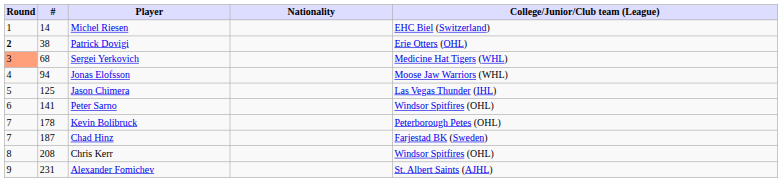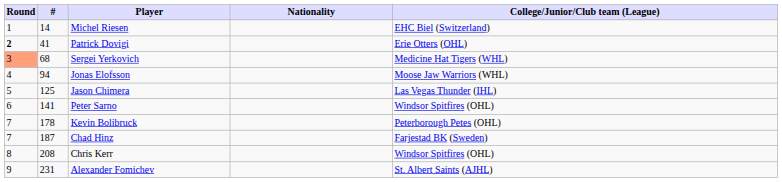 <table class="wikitable">
 <tr style="text-align:center;">
 <th style="background:#ddf; width:4.0%;">Round</th>
 <th style="background:#ddf; width:4.0%;">#</th>
 <th style="background:#ddf; width:21.0%;">Player</th>
 <th style="background:#ddf; width:21.0%;">Nationality</th>
 <th style="background:#ddf; width:100.0%;">College/Junior/Club team (League)</th>
 </tr>
 <tr>
 <td>1</td>
 <td>14</td>
 <td><a href='#'>Michel Riesen</a></td>
 <td></td>
 <td><a href='#'>EHC Biel</a> (<a href='#'>Switzerland</a>)</td>
 </tr>
 <tr>
 <td><strong>2</strong></td>
-<td>38</td>
+<td>41</td>
 <td><a href='#'>Patrick Dovigi</a></td>
 <td></td>
 <td><a href='#'>Erie Otters</a> (<a href='#'>OHL</a>)</td>
 </tr>
 <tr>
 <td style="background: lightsalmon;">3</td>
 <td>68</td>
 <td><a href='#'>Sergei Yerkovich</a></td>
 <td></td>
 <td><a href='#'>Medicine Hat Tigers</a> (<a href='#'>WHL</a>)</td>
 </tr>
 <tr>
 <td>4</td>
 <td>94</td>
 <td><a href='#'>Jonas Elofsson</a></td>
 <td></td>
 <td><a href='#'>Moose Jaw Warriors</a> (WHL)</td>
 </tr>
 <tr>
 <td>5</td>
 <td>125</td>
 <td><a href='#'>Jason Chimera</a></td>
 <td></td>
 <td><a href='#'>Las Vegas Thunder</a> (<a href='#'>IHL</a>)</td>
 </tr>
 <tr>
 <td>6</td>
 <td>141</td>
 <td><a href='#'>Peter Sarno</a></td>
 <td></td>
 <td><a href='#'>Windsor Spitfires</a> (OHL)</td>
 </tr>
 <tr>
 <td>7</td>
 <td>178</td>
 <td><a href='#'>Kevin Bolibruck</a></td>
 <td></td>
 <td><a href='#'>Peterborough Petes</a> (OHL)</td>
 </tr>
 <tr>
 <td>7</td>
 <td>187</td>
 <td><a href='#'>Chad Hinz</a></td>
 <td></td>
 <td><a href='#'>Farjestad BK</a> (<a href='#'>Sweden</a>)</td>
 </tr>
 <tr>
 <td>8</td>
 <td>208</td>
 <td>Chris Kerr</td>
 <td></td>
 <td><a href='#'>Windsor Spitfires</a> (OHL)</td>
 </tr>
 <tr>
 <td>9</td>
 <td>231</td>
 <td><a href='#'>Alexander Fomichev</a></td>
 <td></td>
 <td><a href='#'>St. Albert Saints</a> (<a href='#'>AJHL</a>)</td>
 </tr>
 </table>
